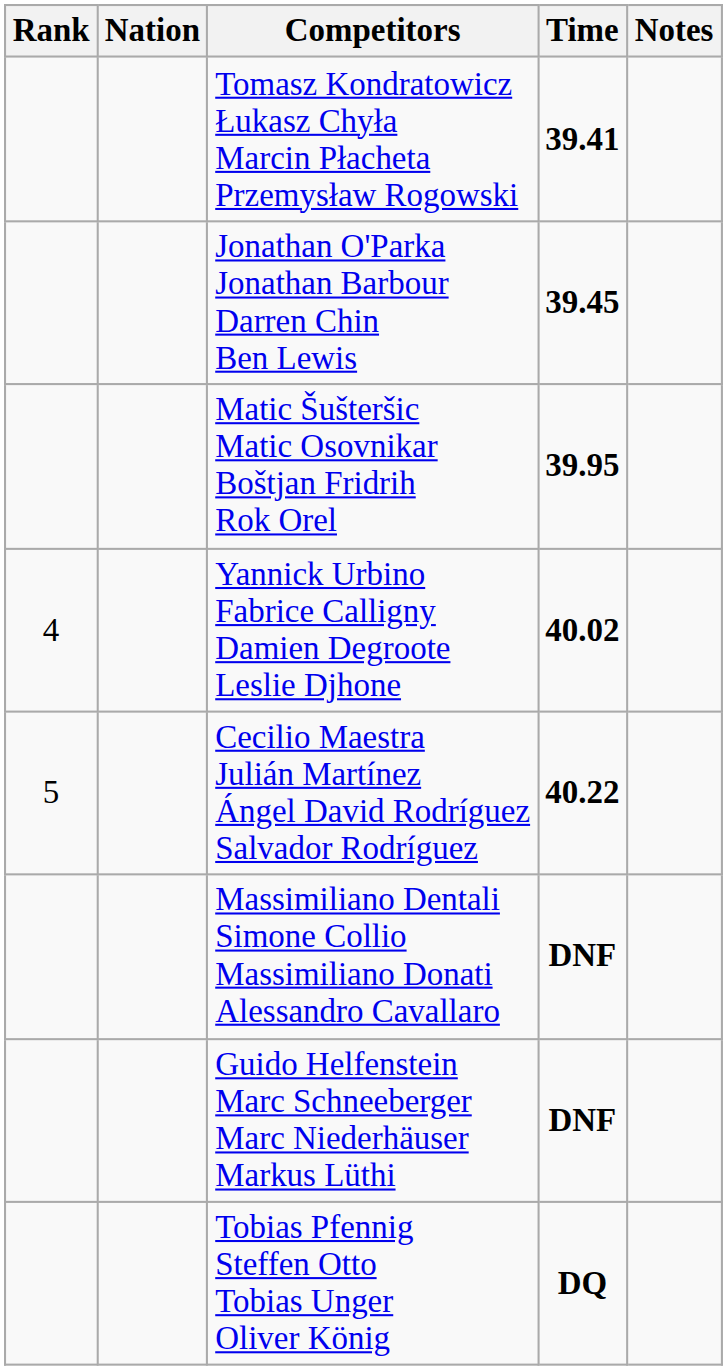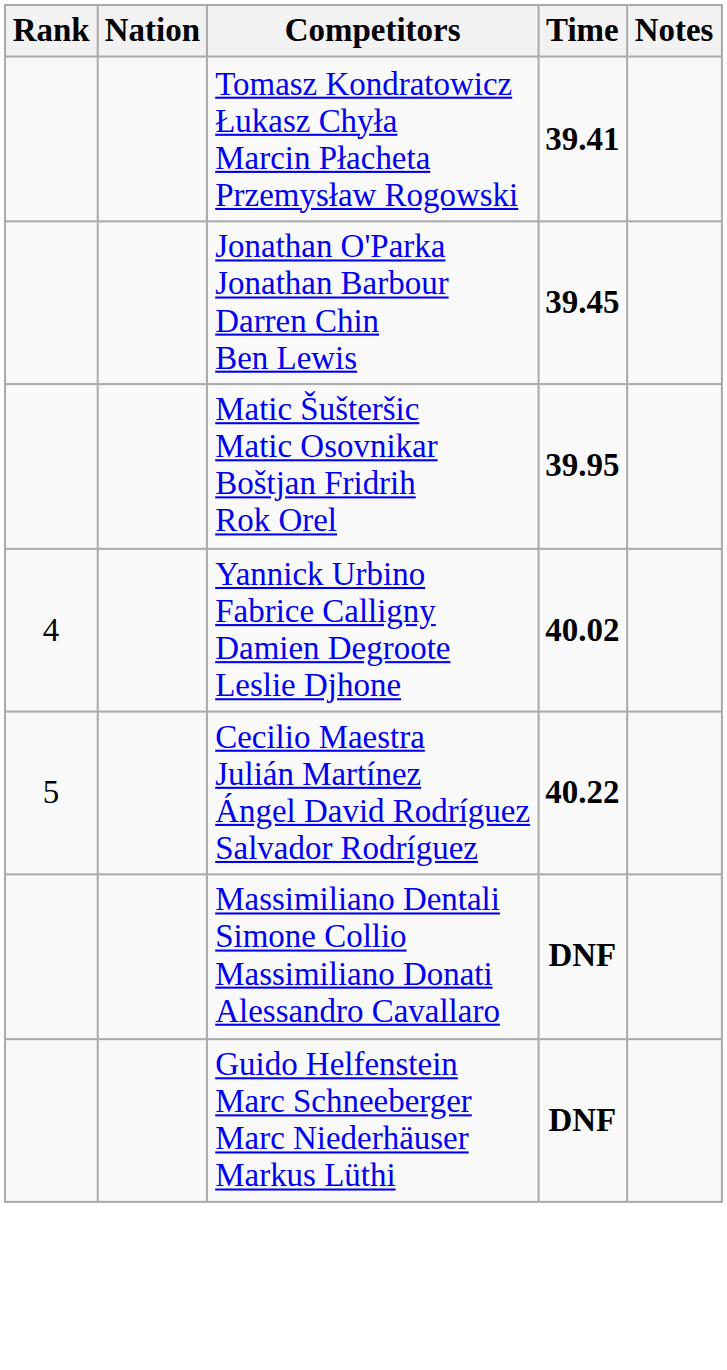 <table class="wikitable sortable" style="text-align:center">
 <tr>
 <th>Rank</th>
 <th>Nation</th>
 <th>Competitors</th>
 <th>Time</th>
 <th>Notes</th>
 </tr>
 <tr>
 <td></td>
 <td align=left></td>
 <td align=left><a href='#'>Tomasz Kondratowicz</a><br><a href='#'>Łukasz Chyła</a><br><a href='#'>Marcin Płacheta</a><br><a href='#'>Przemysław Rogowski</a></td>
 <td><strong>39.41</strong></td>
 <td></td>
 </tr>
 <tr>
 <td></td>
 <td align=left></td>
 <td align=left><a href='#'>Jonathan O'Parka</a><br><a href='#'>Jonathan Barbour</a><br><a href='#'>Darren Chin</a><br><a href='#'>Ben Lewis</a></td>
 <td><strong>39.45</strong></td>
 <td></td>
 </tr>
 <tr>
 <td></td>
 <td align=left></td>
 <td align=left><a href='#'>Matic Šušteršic</a><br><a href='#'>Matic Osovnikar</a><br><a href='#'>Boštjan Fridrih</a><br><a href='#'>Rok Orel</a></td>
 <td><strong>39.95</strong></td>
 <td></td>
 </tr>
 <tr>
 <td>4</td>
 <td align=left></td>
 <td align=left><a href='#'>Yannick Urbino</a><br><a href='#'>Fabrice Calligny</a><br><a href='#'>Damien Degroote</a><br><a href='#'>Leslie Djhone</a></td>
 <td><strong>40.02</strong></td>
 <td></td>
 </tr>
 <tr>
 <td>5</td>
 <td align=left></td>
 <td align=left><a href='#'>Cecilio Maestra</a><br><a href='#'>Julián Martínez</a><br><a href='#'>Ángel David Rodríguez</a><br><a href='#'>Salvador Rodríguez</a></td>
 <td><strong>40.22</strong></td>
 <td></td>
 </tr>
 <tr>
 <td></td>
 <td align=left></td>
 <td align=left><a href='#'>Massimiliano Dentali</a><br><a href='#'>Simone Collio</a><br><a href='#'>Massimiliano Donati</a><br><a href='#'>Alessandro Cavallaro</a></td>
 <td><strong>DNF</strong></td>
 <td></td>
 </tr>
 <tr>
 <td></td>
 <td align=left></td>
 <td align=left><a href='#'>Guido Helfenstein</a><br><a href='#'>Marc Schneeberger</a><br><a href='#'>Marc Niederhäuser</a><br><a href='#'>Markus Lüthi</a></td>
 <td><strong>DNF</strong></td>
 <td></td>
 </tr>
-<tr>
-<td></td>
-<td align=left></td>
-<td align=left><a href='#'>Tobias Pfennig</a><br><a href='#'>Steffen Otto</a><br><a href='#'>Tobias Unger</a><br><a href='#'>Oliver König</a></td>
-<td><strong>DQ</strong></td>
-<td></td>
-</tr>
 </table>
